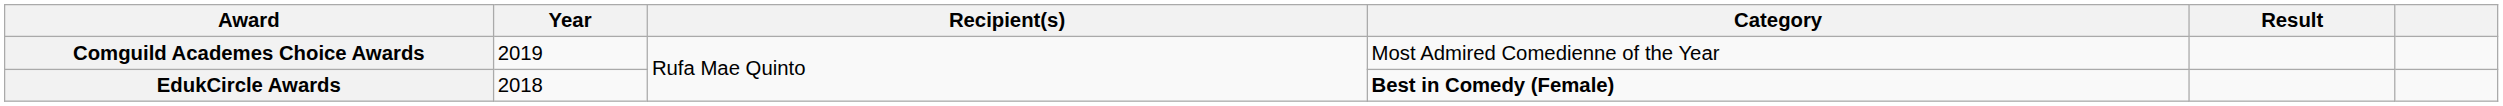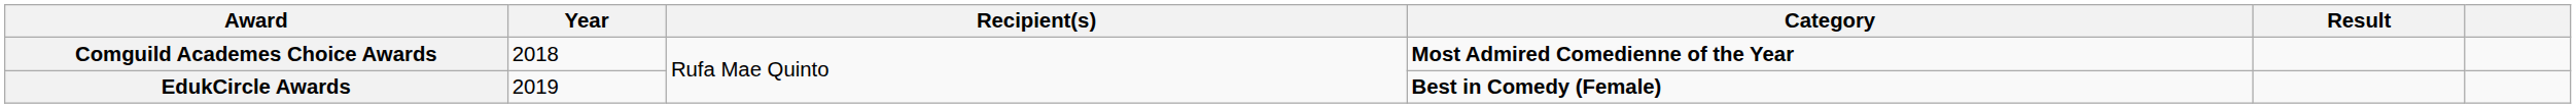 <table class="wikitable sortable plainrowheaders" style="width:99%;">
 <tr>
 <th scope="col" style="width:19%;">Award</th>
 <th scope="col" style="width:6%;">Year</th>
 <th scope="col" style="width:28%;">Recipient(s)</th>
 <th scope="col" style="width:32%;">Category</th>
 <th scope="col" style="width:8%;">Result</th>
 <th scope="col" style="width:4%;" class="unsortable"></th>
 </tr>
 <tr>
 <th scope="rowgroup">Comguild Academes Choice Awards</th>
-<td>2019</td>
+<td>2018</td>
 <td rowspan="2">Rufa Mae Quinto</td>
-<td>Most Admired Comedienne of the Year</td>
+<td><strong>Most Admired Comedienne of the Year</strong></td>
 <td></td>
 <td></td>
 </tr>
 <tr>
 <th scope="rowgroup">EdukCircle Awards</th>
-<td>2018</td>
+<td>2019</td>
 <td><strong>Best in Comedy (Female)</strong></td>
 <td></td>
 <td></td>
 </tr>
 </table>
